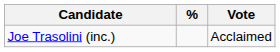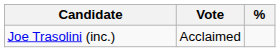 <table class="wikitable">
 <tr>
 <th bgcolor="#DDDDFF" width="200px">Candidate</th>
+<th bgcolor="#DDDDFF" width="50px">Vote</th>
 <th bgcolor="#DDDDFF" width="30px">%</th>
-<th bgcolor="#DDDDFF" width="50px">Vote</th>
 </tr>
 <tr>
 <td><a href='#'>Joe Trasolini</a> (inc.)</td>
+<td>Acclaimed</td>
 <td></td>
-<td>Acclaimed</td>
 </tr>
 </table>
